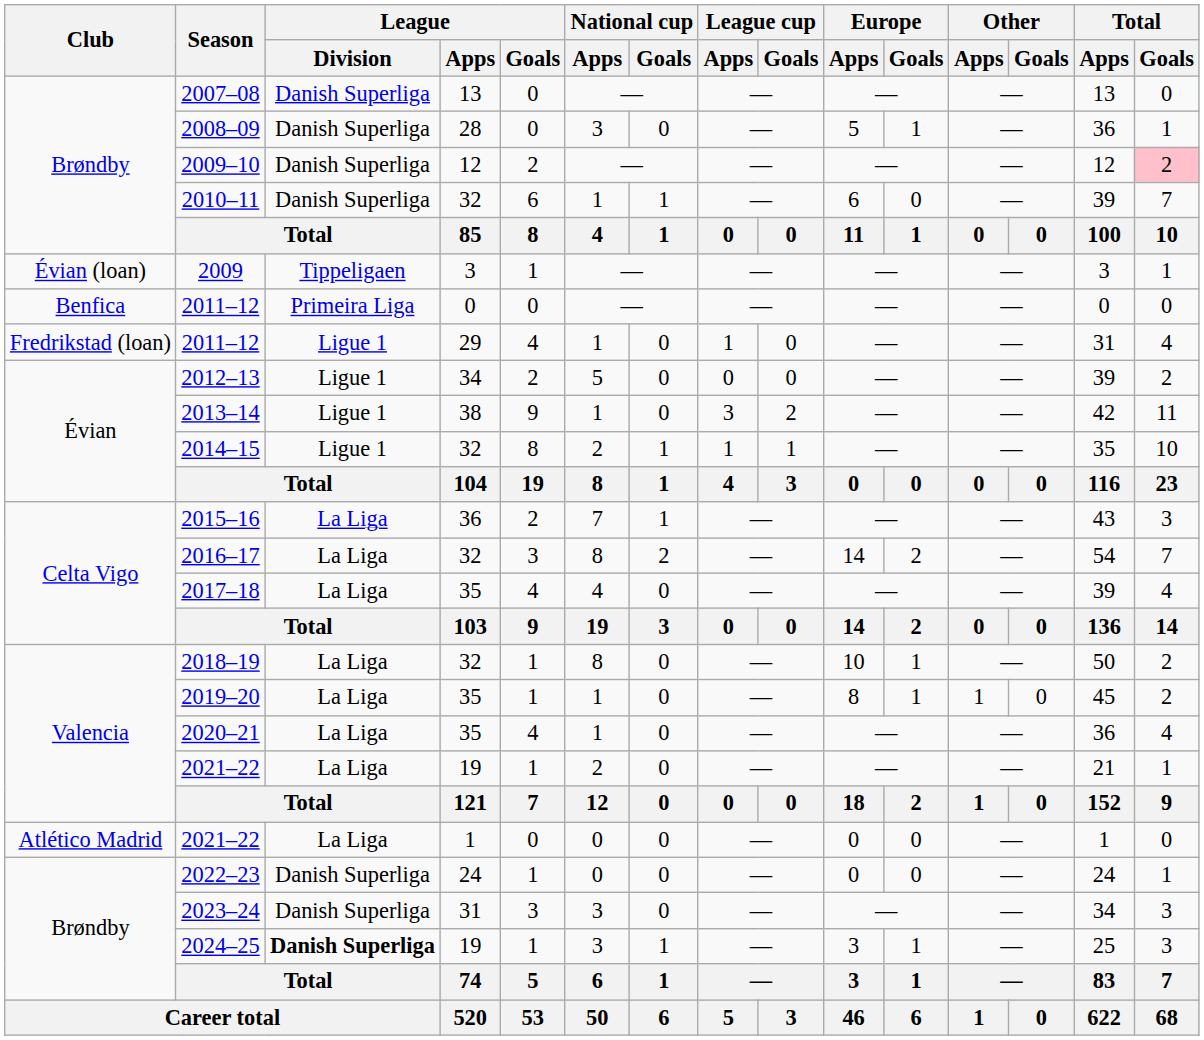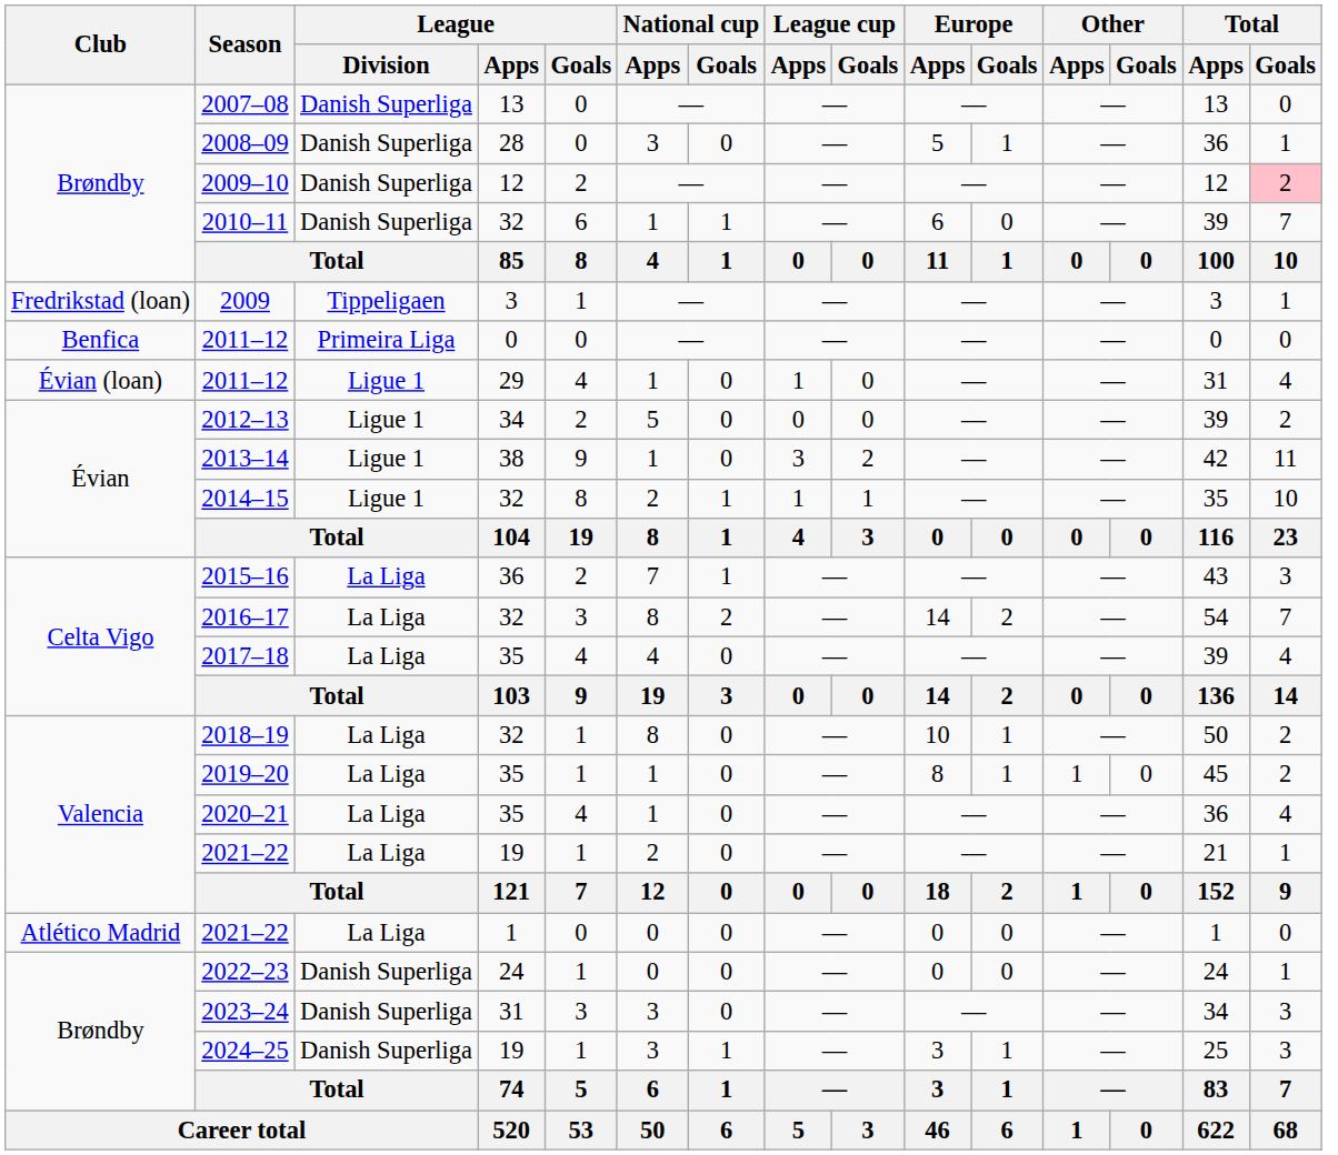 <table class="wikitable" style="text-align:center">
 <tr>
 <th rowspan="2">Club</th>
 <th rowspan="2">Season</th>
 <th colspan="3">League</th>
 <th colspan="2">National cup</th>
 <th colspan="2">League cup</th>
 <th colspan="2">Europe</th>
 <th colspan="2">Other</th>
 <th colspan="2">Total</th>
 </tr>
 <tr>
 <th>Division</th>
 <th>Apps</th>
 <th>Goals</th>
 <th>Apps</th>
 <th>Goals</th>
 <th>Apps</th>
 <th>Goals</th>
 <th>Apps</th>
 <th>Goals</th>
 <th>Apps</th>
 <th>Goals</th>
 <th>Apps</th>
 <th>Goals</th>
 </tr>
 <tr>
 <td rowspan="5"><a href='#'>Brøndby</a></td>
 <td><a href='#'>2007–08</a></td>
 <td><a href='#'>Danish Superliga</a></td>
 <td>13</td>
 <td>0</td>
 <td colspan="2">—</td>
 <td colspan="2">—</td>
 <td colspan="2">—</td>
 <td colspan="2">—</td>
 <td>13</td>
 <td>0</td>
 </tr>
 <tr>
 <td><a href='#'>2008–09</a></td>
 <td>Danish Superliga</td>
 <td>28</td>
 <td>0</td>
 <td>3</td>
 <td>0</td>
 <td colspan="2">—</td>
 <td>5</td>
 <td>1</td>
 <td colspan="2">—</td>
 <td>36</td>
 <td>1</td>
 </tr>
 <tr>
 <td><a href='#'>2009–10</a></td>
 <td>Danish Superliga</td>
 <td>12</td>
 <td>2</td>
 <td colspan="2">—</td>
 <td colspan="2">—</td>
 <td colspan="2">—</td>
 <td colspan="2">—</td>
 <td>12</td>
 <td style="background: pink;">2</td>
 </tr>
 <tr>
 <td><a href='#'>2010–11</a></td>
 <td>Danish Superliga</td>
 <td>32</td>
 <td>6</td>
 <td>1</td>
 <td>1</td>
 <td colspan="2">—</td>
 <td>6</td>
 <td>0</td>
 <td colspan="2">—</td>
 <td>39</td>
 <td>7</td>
 </tr>
 <tr>
 <th colspan="2">Total</th>
 <th>85</th>
 <th>8</th>
 <th>4</th>
 <th>1</th>
 <th>0</th>
 <th>0</th>
 <th>11</th>
 <th>1</th>
 <th>0</th>
 <th>0</th>
 <th>100</th>
 <th>10</th>
 </tr>
 <tr>
-<td><a href='#'>Évian</a> (loan)</td>
+<td><a href='#'>Fredrikstad</a> (loan)</td>
 <td><a href='#'>2009</a></td>
 <td><a href='#'>Tippeligaen</a></td>
 <td>3</td>
 <td>1</td>
 <td colspan="2">—</td>
 <td colspan="2">—</td>
 <td colspan="2">—</td>
 <td colspan="2">—</td>
 <td>3</td>
 <td>1</td>
 </tr>
 <tr>
 <td><a href='#'>Benfica</a></td>
 <td><a href='#'>2011–12</a></td>
 <td><a href='#'>Primeira Liga</a></td>
 <td>0</td>
 <td>0</td>
 <td colspan="2">—</td>
 <td colspan="2">—</td>
 <td colspan="2">—</td>
 <td colspan="2">—</td>
 <td>0</td>
 <td>0</td>
 </tr>
 <tr>
-<td><a href='#'>Fredrikstad</a> (loan)</td>
+<td><a href='#'>Évian</a> (loan)</td>
 <td><a href='#'>2011–12</a></td>
 <td><a href='#'>Ligue 1</a></td>
 <td>29</td>
 <td>4</td>
 <td>1</td>
 <td>0</td>
 <td>1</td>
 <td>0</td>
 <td colspan="2">—</td>
 <td colspan="2">—</td>
 <td>31</td>
 <td>4</td>
 </tr>
 <tr>
 <td rowspan="4">Évian</td>
 <td><a href='#'>2012–13</a></td>
 <td>Ligue 1</td>
 <td>34</td>
 <td>2</td>
 <td>5</td>
 <td>0</td>
 <td>0</td>
 <td>0</td>
 <td colspan="2">—</td>
 <td colspan="2">—</td>
 <td>39</td>
 <td>2</td>
 </tr>
 <tr>
 <td><a href='#'>2013–14</a></td>
 <td>Ligue 1</td>
 <td>38</td>
 <td>9</td>
 <td>1</td>
 <td>0</td>
 <td>3</td>
 <td>2</td>
 <td colspan="2">—</td>
 <td colspan="2">—</td>
 <td>42</td>
 <td>11</td>
 </tr>
 <tr>
 <td><a href='#'>2014–15</a></td>
 <td>Ligue 1</td>
 <td>32</td>
 <td>8</td>
 <td>2</td>
 <td>1</td>
 <td>1</td>
 <td>1</td>
 <td colspan="2">—</td>
 <td colspan="2">—</td>
 <td>35</td>
 <td>10</td>
 </tr>
 <tr>
 <th colspan="2">Total</th>
 <th>104</th>
 <th>19</th>
 <th>8</th>
 <th>1</th>
 <th>4</th>
 <th>3</th>
 <th>0</th>
 <th>0</th>
 <th>0</th>
 <th>0</th>
 <th>116</th>
 <th>23</th>
 </tr>
 <tr>
 <td rowspan="4"><a href='#'>Celta Vigo</a></td>
 <td><a href='#'>2015–16</a></td>
 <td><a href='#'>La Liga</a></td>
 <td>36</td>
 <td>2</td>
 <td>7</td>
 <td>1</td>
 <td colspan="2">—</td>
 <td colspan="2">—</td>
 <td colspan="2">—</td>
 <td>43</td>
 <td>3</td>
 </tr>
 <tr>
 <td><a href='#'>2016–17</a></td>
 <td>La Liga</td>
 <td>32</td>
 <td>3</td>
 <td>8</td>
 <td>2</td>
 <td colspan="2">—</td>
 <td>14</td>
 <td>2</td>
 <td colspan="2">—</td>
 <td>54</td>
 <td>7</td>
 </tr>
 <tr>
 <td><a href='#'>2017–18</a></td>
 <td>La Liga</td>
 <td>35</td>
 <td>4</td>
 <td>4</td>
 <td>0</td>
 <td colspan="2">—</td>
 <td colspan="2">—</td>
 <td colspan="2">—</td>
 <td>39</td>
 <td>4</td>
 </tr>
 <tr>
 <th colspan="2">Total</th>
 <th>103</th>
 <th>9</th>
 <th>19</th>
 <th>3</th>
 <th>0</th>
 <th>0</th>
 <th>14</th>
 <th>2</th>
 <th>0</th>
 <th>0</th>
 <th>136</th>
 <th>14</th>
 </tr>
 <tr>
 <td rowspan="5"><a href='#'>Valencia</a></td>
 <td><a href='#'>2018–19</a></td>
 <td>La Liga</td>
 <td>32</td>
 <td>1</td>
 <td>8</td>
 <td>0</td>
 <td colspan="2">—</td>
 <td>10</td>
 <td>1</td>
 <td colspan="2">—</td>
 <td>50</td>
 <td>2</td>
 </tr>
 <tr>
 <td><a href='#'>2019–20</a></td>
 <td>La Liga</td>
 <td>35</td>
 <td>1</td>
 <td>1</td>
 <td>0</td>
 <td colspan="2">—</td>
 <td>8</td>
 <td>1</td>
 <td>1</td>
 <td>0</td>
 <td>45</td>
 <td>2</td>
 </tr>
 <tr>
 <td><a href='#'>2020–21</a></td>
 <td>La Liga</td>
 <td>35</td>
 <td>4</td>
 <td>1</td>
 <td>0</td>
 <td colspan="2">—</td>
 <td colspan="2">—</td>
 <td colspan="2">—</td>
 <td>36</td>
 <td>4</td>
 </tr>
 <tr>
 <td><a href='#'>2021–22</a></td>
 <td>La Liga</td>
 <td>19</td>
 <td>1</td>
 <td>2</td>
 <td>0</td>
 <td colspan="2">—</td>
 <td colspan="2">—</td>
 <td colspan="2">—</td>
 <td>21</td>
 <td>1</td>
 </tr>
 <tr>
 <th colspan="2">Total</th>
 <th>121</th>
 <th>7</th>
 <th>12</th>
 <th>0</th>
 <th>0</th>
 <th>0</th>
 <th>18</th>
 <th>2</th>
 <th>1</th>
 <th>0</th>
 <th>152</th>
 <th>9</th>
 </tr>
 <tr>
 <td><a href='#'>Atlético Madrid</a></td>
 <td><a href='#'>2021–22</a></td>
 <td>La Liga</td>
 <td>1</td>
 <td>0</td>
 <td>0</td>
 <td>0</td>
 <td colspan="2">—</td>
 <td>0</td>
 <td>0</td>
 <td colspan="2">—</td>
 <td>1</td>
 <td>0</td>
 </tr>
 <tr>
 <td rowspan="4">Brøndby</td>
 <td><a href='#'>2022–23</a></td>
 <td>Danish Superliga</td>
 <td>24</td>
 <td>1</td>
 <td>0</td>
 <td>0</td>
 <td colspan="2">—</td>
 <td>0</td>
 <td>0</td>
 <td colspan="2">—</td>
 <td>24</td>
 <td>1</td>
 </tr>
 <tr>
 <td><a href='#'>2023–24</a></td>
 <td>Danish Superliga</td>
 <td>31</td>
 <td>3</td>
 <td>3</td>
 <td>0</td>
 <td colspan="2">—</td>
 <td colspan="2">—</td>
 <td colspan="2">—</td>
 <td>34</td>
 <td>3</td>
 </tr>
 <tr>
 <td><a href='#'>2024–25</a></td>
-<td><strong>Danish Superliga</strong></td>
+<td>Danish Superliga</td>
 <td>19</td>
 <td>1</td>
 <td>3</td>
 <td>1</td>
 <td colspan="2">—</td>
 <td>3</td>
 <td>1</td>
 <td colspan="2">—</td>
 <td>25</td>
 <td>3</td>
 </tr>
 <tr>
 <th colspan="2">Total</th>
 <th>74</th>
 <th>5</th>
 <th>6</th>
 <th>1</th>
 <th colspan="2">—</th>
 <th>3</th>
 <th>1</th>
 <th colspan="2">—</th>
 <th>83</th>
 <th>7</th>
 </tr>
 <tr>
 <th colspan="3">Career total</th>
 <th>520</th>
 <th>53</th>
 <th>50</th>
 <th>6</th>
 <th>5</th>
 <th>3</th>
 <th>46</th>
 <th>6</th>
 <th>1</th>
 <th>0</th>
 <th>622</th>
 <th>68</th>
 </tr>
 </table>
